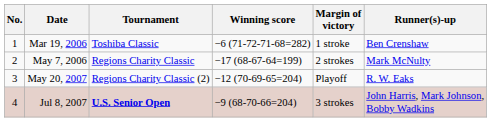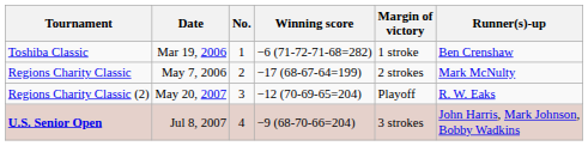 <table class="wikitable" style="font-size:95%;">
 <tr>
+<th>Tournament</th>
+<th>Date</th>
 <th>No.</th>
-<th>Date</th>
-<th>Tournament</th>
 <th>Winning score</th>
 <th>Margin of<br>victory</th>
 <th>Runner(s)-up</th>
 </tr>
 <tr>
+<td><a href='#'>Toshiba Classic</a></td>
+<td align=right>Mar 19, <a href='#'>2006</a></td>
 <td align=center>1</td>
-<td align=right>Mar 19, <a href='#'>2006</a></td>
-<td><a href='#'>Toshiba Classic</a></td>
 <td>−6 (71-72-71-68=282)</td>
 <td>1 stroke</td>
 <td> <a href='#'>Ben Crenshaw</a></td>
 </tr>
 <tr>
+<td><a href='#'>Regions Charity Classic</a></td>
+<td align=right>May 7, 2006</td>
 <td align=center>2</td>
-<td align=right>May 7, 2006</td>
-<td><a href='#'>Regions Charity Classic</a></td>
 <td>−17 (68-67-64=199)</td>
 <td>2 strokes</td>
 <td> <a href='#'>Mark McNulty</a></td>
 </tr>
 <tr>
+<td><a href='#'>Regions Charity Classic</a> (2)</td>
+<td align=right>May 20, <a href='#'>2007</a></td>
 <td align=center>3</td>
-<td align=right>May 20, <a href='#'>2007</a></td>
-<td><a href='#'>Regions Charity Classic</a> (2)</td>
 <td>−12 (70-69-65=204)</td>
 <td>Playoff</td>
 <td> <a href='#'>R. W. Eaks</a></td>
 </tr>
 <tr style="background:#e5d1cb;">
+<td><strong><a href='#'>U.S. Senior Open</a></strong></td>
+<td align=right>Jul 8, 2007</td>
 <td align=center>4</td>
-<td align=right>Jul 8, 2007</td>
-<td><strong><a href='#'>U.S. Senior Open</a></strong></td>
 <td>−9 (68-70-66=204)</td>
 <td>3 strokes</td>
 <td> <a href='#'>John Harris</a>,  <a href='#'>Mark Johnson</a>,<br> <a href='#'>Bobby Wadkins</a></td>
 </tr>
 </table>
